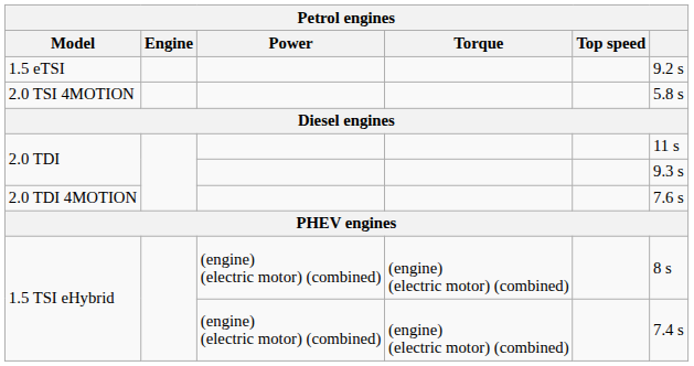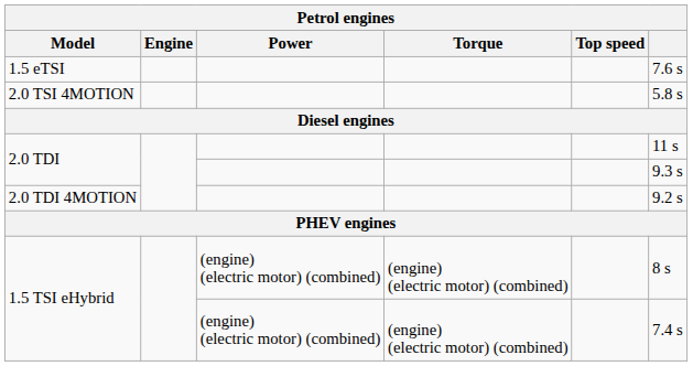 <table class="wikitable collapsible">
 <tr>
 <th colspan="6" style="text-align:center">Petrol engines</th>
 </tr>
 <tr>
 <th>Model</th>
 <th>Engine</th>
 <th>Power</th>
 <th>Torque</th>
 <th>Top speed</th>
 <th></th>
 </tr>
 <tr>
 <td>1.5 eTSI</td>
 <td></td>
 <td></td>
 <td></td>
 <td></td>
-<td>9.2 s</td>
+<td>7.6 s</td>
 </tr>
 <tr>
 <td>2.0 TSI 4MOTION</td>
 <td></td>
 <td></td>
 <td></td>
 <td></td>
 <td>5.8 s</td>
 </tr>
 <tr>
 <th colspan="6"><strong>Diesel engines</strong></th>
 </tr>
 <tr>
 <td rowspan="2">2.0 TDI</td>
 <td rowspan="3"></td>
 <td></td>
 <td></td>
 <td></td>
 <td>11 s</td>
 </tr>
 <tr>
 <td></td>
 <td></td>
 <td></td>
 <td>9.3 s</td>
 </tr>
 <tr>
 <td>2.0 TDI 4MOTION</td>
 <td></td>
 <td></td>
 <td></td>
-<td>7.6 s</td>
+<td>9.2 s</td>
 </tr>
 <tr>
 <th colspan="6">PHEV engines</th>
 </tr>
 <tr>
 <td rowspan="2">1.5 TSI eHybrid</td>
 <td rowspan="2"></td>
 <td> (engine)<br> (electric motor) (combined)</td>
 <td><br>(engine)<br> (electric motor) (combined)</td>
 <td></td>
 <td>8 s</td>
 </tr>
 <tr>
 <td> (engine)<br> (electric motor) (combined)</td>
 <td><br>(engine)<br> (electric motor) (combined)</td>
 <td></td>
 <td>7.4 s</td>
 </tr>
 </table>
